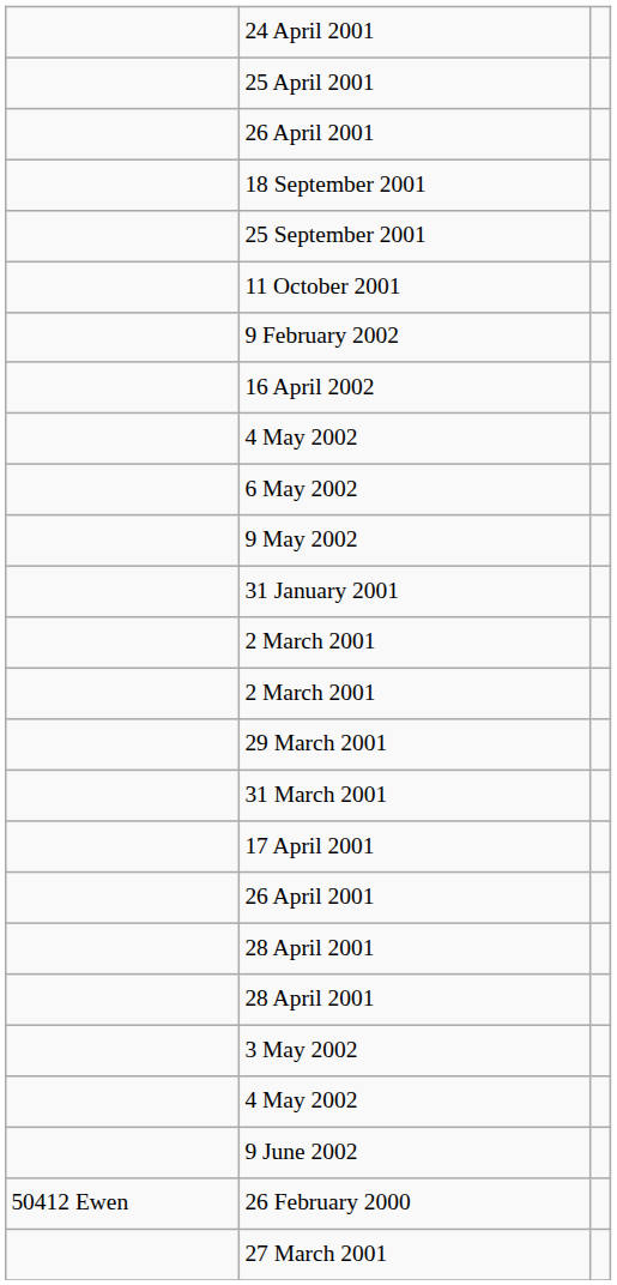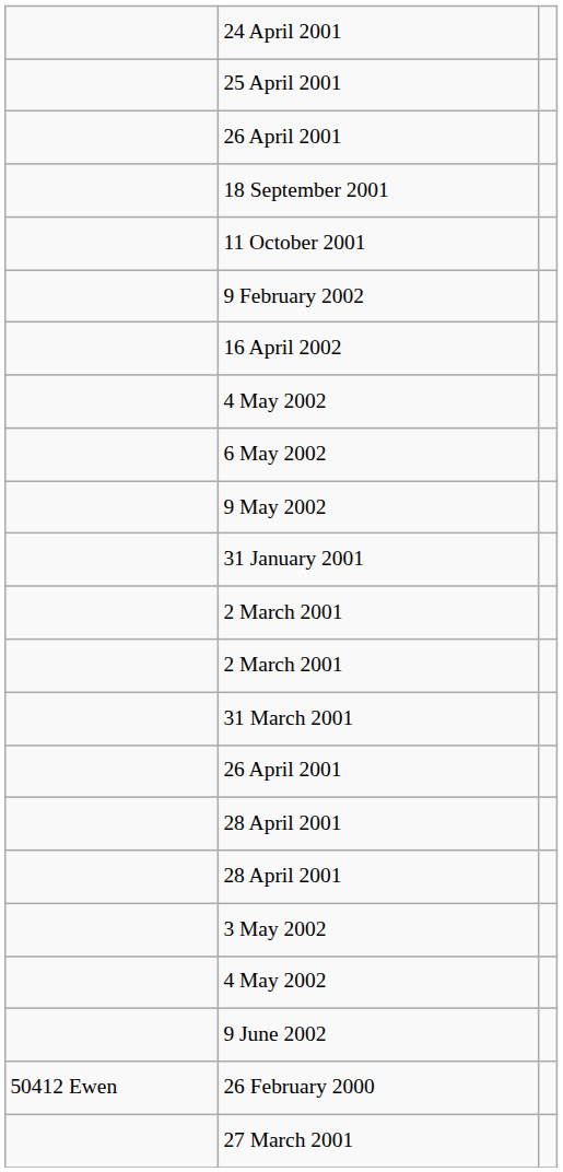 <table class="wikitable" style="font-size: 80%; float: left; width: 26em; margin-right: 1em; height: 700px">
 <tr>
 <td></td>
 <td>24 April 2001</td>
 <td></td>
 </tr>
 <tr>
 <td></td>
 <td>25 April 2001</td>
 <td></td>
 </tr>
 <tr>
 <td></td>
 <td>26 April 2001</td>
 <td></td>
 </tr>
 <tr>
 <td></td>
 <td>18 September 2001</td>
-<td></td>
-</tr>
-<tr>
-<td></td>
-<td>25 September 2001</td>
 <td></td>
 </tr>
 <tr>
 <td></td>
 <td>11 October 2001</td>
 <td></td>
 </tr>
 <tr>
 <td></td>
 <td>9 February 2002</td>
 <td></td>
 </tr>
 <tr>
 <td></td>
 <td>16 April 2002</td>
 <td></td>
 </tr>
 <tr>
 <td></td>
 <td>4 May 2002</td>
 <td></td>
 </tr>
 <tr>
 <td></td>
 <td>6 May 2002</td>
 <td></td>
 </tr>
 <tr>
 <td></td>
 <td>9 May 2002</td>
 <td></td>
 </tr>
 <tr>
 <td></td>
 <td>31 January 2001</td>
 <td></td>
 </tr>
 <tr>
 <td></td>
 <td>2 March 2001</td>
 <td></td>
 </tr>
 <tr>
 <td></td>
 <td>2 March 2001</td>
 <td></td>
 </tr>
 <tr>
 <td></td>
-<td>29 March 2001</td>
-<td></td>
-</tr>
-<tr>
-<td></td>
 <td>31 March 2001</td>
-<td></td>
-</tr>
-<tr>
-<td></td>
-<td>17 April 2001</td>
 <td></td>
 </tr>
 <tr>
 <td></td>
 <td>26 April 2001</td>
 <td></td>
 </tr>
 <tr>
 <td></td>
 <td>28 April 2001</td>
 <td></td>
 </tr>
 <tr>
 <td></td>
 <td>28 April 2001</td>
 <td></td>
 </tr>
 <tr>
 <td></td>
 <td>3 May 2002</td>
 <td></td>
 </tr>
 <tr>
 <td></td>
 <td>4 May 2002</td>
 <td></td>
 </tr>
 <tr>
 <td></td>
 <td>9 June 2002</td>
 <td></td>
 </tr>
 <tr>
 <td>50412 Ewen</td>
 <td>26 February 2000</td>
 <td></td>
 </tr>
 <tr>
 <td></td>
 <td>27 March 2001</td>
 <td></td>
 </tr>
 </table>
